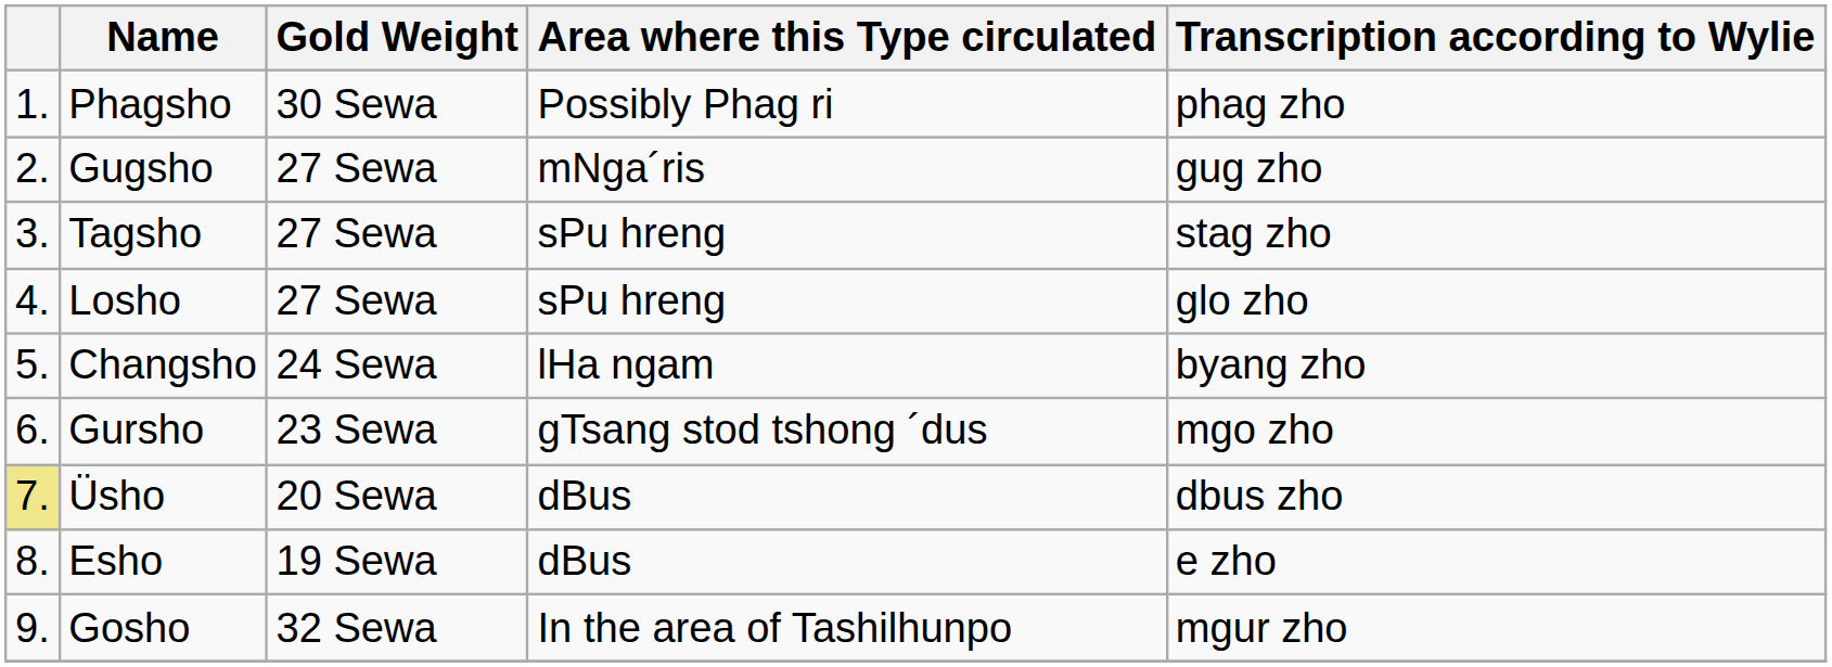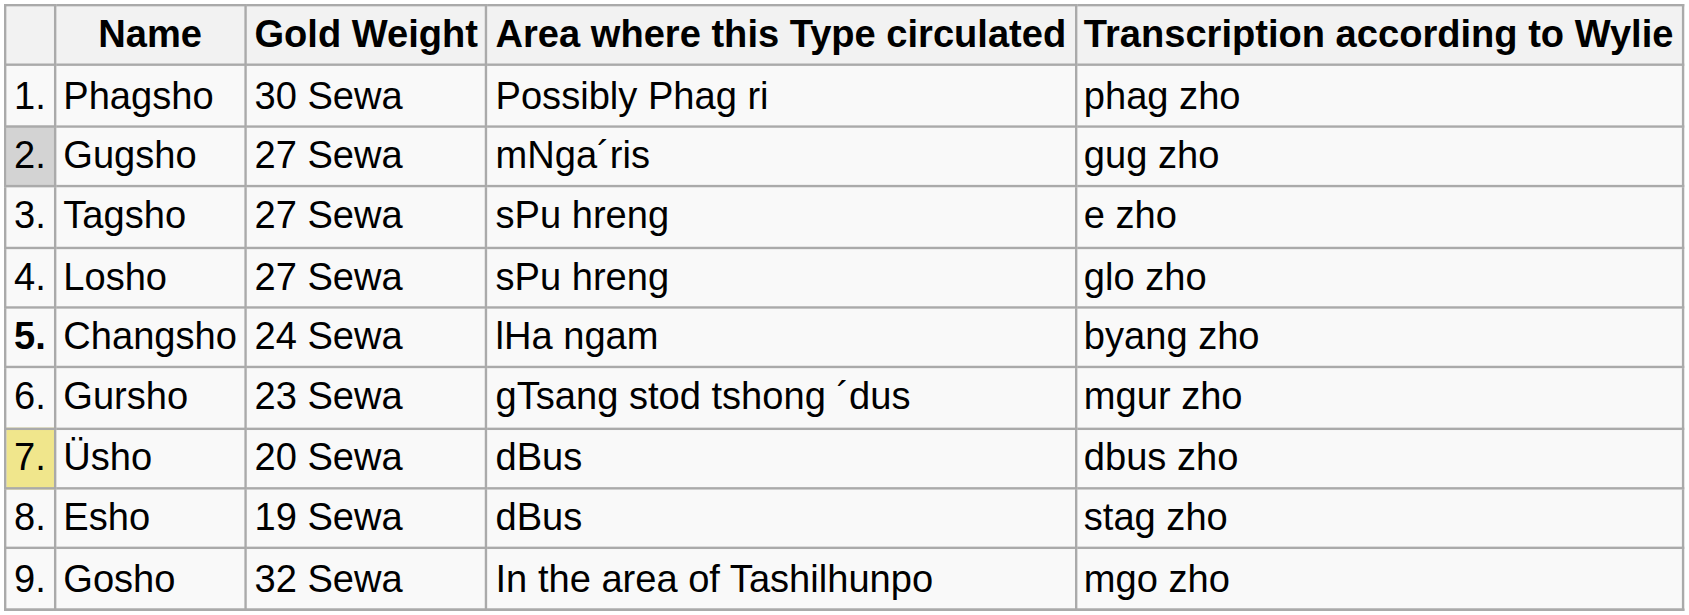 <table class="wikitable">
 <tr>
 <th></th>
 <th>Name</th>
 <th>Gold Weight</th>
 <th>Area where this Type circulated</th>
 <th>Transcription according to Wylie</th>
 </tr>
 <tr>
 <td>1.</td>
 <td>Phagsho</td>
 <td>30 Sewa</td>
 <td>Possibly Phag ri</td>
 <td>phag zho</td>
 </tr>
 <tr ---->
-<td>2.</td>
+<td style="background: lightgrey;">2.</td>
 <td>Gugsho</td>
 <td>27 Sewa</td>
 <td>mNga´ris</td>
 <td>gug zho</td>
 </tr>
 <tr ---->
 <td>3.</td>
 <td>Tagsho</td>
 <td>27 Sewa</td>
 <td>sPu hreng</td>
-<td>stag zho</td>
+<td>e zho</td>
 </tr>
 <tr ---->
 <td>4.</td>
 <td>Losho</td>
 <td>27 Sewa</td>
 <td>sPu hreng</td>
 <td>glo zho</td>
 </tr>
 <tr ---->
-<td>5.</td>
+<td><strong>5.</strong></td>
 <td>Changsho</td>
 <td>24 Sewa</td>
 <td>lHa ngam</td>
 <td>byang zho</td>
 </tr>
 <tr ---->
 <td>6.</td>
 <td>Gursho</td>
 <td>23 Sewa</td>
 <td>gTsang stod tshong ´dus</td>
-<td>mgo zho</td>
+<td>mgur zho</td>
 </tr>
 <tr ---->
 <td style="background: khaki;">7.</td>
 <td>Üsho</td>
 <td>20 Sewa</td>
 <td>dBus</td>
 <td>dbus zho</td>
 </tr>
 <tr ---->
 <td>8.</td>
 <td>Esho</td>
 <td>19 Sewa</td>
 <td>dBus</td>
-<td>e zho</td>
+<td>stag zho</td>
 </tr>
 <tr ---->
 <td>9.</td>
 <td>Gosho</td>
 <td>32 Sewa</td>
 <td>In the area of Tashilhunpo</td>
-<td>mgur zho</td>
+<td>mgo zho</td>
 </tr>
 <tr ---->
 </tr>
 </table>
